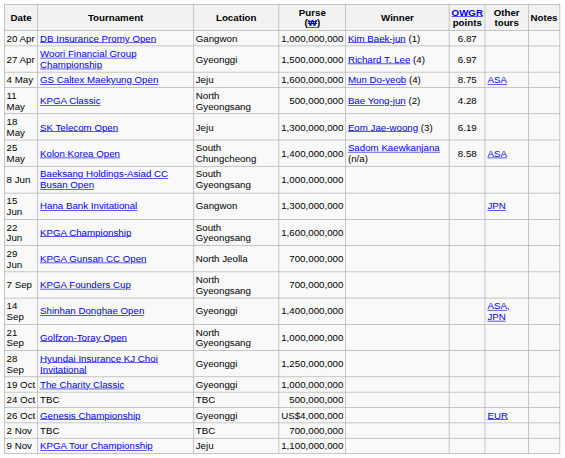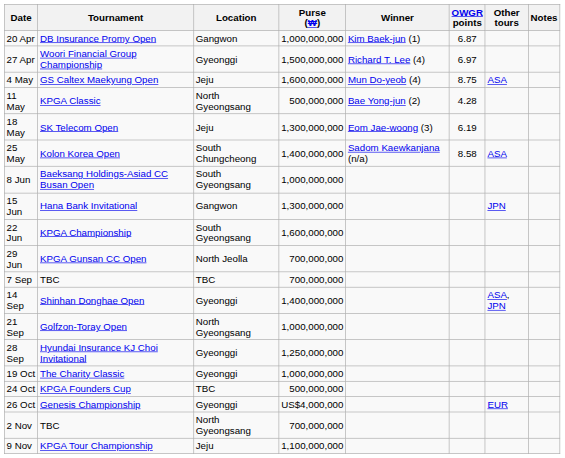 <table class="wikitable" style="font-size:95%;">
 <tr>
 <th>Date</th>
 <th>Tournament</th>
 <th>Location</th>
 <th>Purse<br>(<a href='#'>₩</a>)</th>
 <th>Winner</th>
 <th><a href='#'>OWGR</a><br>points</th>
 <th>Other<br>tours</th>
 <th>Notes</th>
 </tr>
 <tr>
 <td>20 Apr</td>
 <td><a href='#'>DB Insurance Promy Open</a></td>
 <td>Gangwon</td>
 <td align=right>1,000,000,000</td>
 <td> <a href='#'>Kim Baek-jun</a> (1)</td>
 <td align=center>6.87</td>
 <td></td>
 <td></td>
 </tr>
 <tr>
 <td>27 Apr</td>
 <td><a href='#'>Woori Financial Group Championship</a></td>
 <td>Gyeonggi</td>
 <td align=right>1,500,000,000</td>
 <td> <a href='#'>Richard T. Lee</a> (4)</td>
 <td align=center>6.97</td>
 <td></td>
 <td></td>
 </tr>
 <tr>
 <td>4 May</td>
 <td><a href='#'>GS Caltex Maekyung Open</a></td>
 <td>Jeju</td>
 <td align=right>1,600,000,000</td>
 <td> <a href='#'>Mun Do-yeob</a> (4)</td>
 <td align=center>8.75</td>
 <td><a href='#'>ASA</a></td>
 <td></td>
 </tr>
 <tr>
 <td>11 May</td>
 <td><a href='#'>KPGA Classic</a></td>
 <td>North Gyeongsang</td>
 <td align=right>500,000,000</td>
 <td> <a href='#'>Bae Yong-jun</a> (2)</td>
 <td align=center>4.28</td>
 <td></td>
 <td></td>
 </tr>
 <tr>
 <td>18 May</td>
 <td><a href='#'>SK Telecom Open</a></td>
 <td>Jeju</td>
 <td align=right>1,300,000,000</td>
 <td> <a href='#'>Eom Jae-woong</a> (3)</td>
 <td align=center>6.19</td>
 <td></td>
 <td></td>
 </tr>
 <tr>
 <td>25 May</td>
 <td><a href='#'>Kolon Korea Open</a></td>
 <td>South Chungcheong</td>
 <td align=right>1,400,000,000</td>
 <td> <a href='#'>Sadom Kaewkanjana</a> (n/a)</td>
 <td align=center>8.58</td>
 <td><a href='#'>ASA</a></td>
 <td></td>
 </tr>
 <tr>
 <td>8 Jun</td>
 <td><a href='#'>Baeksang Holdings-Asiad CC Busan Open</a></td>
 <td>South Gyeongsang</td>
 <td align=right>1,000,000,000</td>
 <td></td>
 <td align=center></td>
 <td></td>
 <td></td>
 </tr>
 <tr>
 <td>15 Jun</td>
 <td><a href='#'>Hana Bank Invitational</a></td>
 <td>Gangwon</td>
 <td align=right>1,300,000,000</td>
 <td></td>
 <td align=center></td>
 <td><a href='#'>JPN</a></td>
 <td></td>
 </tr>
 <tr>
 <td>22 Jun</td>
 <td><a href='#'>KPGA Championship</a></td>
 <td>South Gyeongsang</td>
 <td align=right>1,600,000,000</td>
 <td></td>
 <td align=center></td>
 <td></td>
 <td></td>
 </tr>
 <tr>
 <td>29 Jun</td>
 <td><a href='#'>KPGA Gunsan CC Open</a></td>
 <td>North Jeolla</td>
 <td align=right>700,000,000</td>
 <td></td>
 <td align=center></td>
 <td></td>
 <td></td>
 </tr>
 <tr>
 <td>7 Sep</td>
-<td><a href='#'>KPGA Founders Cup</a></td>
-<td>North Gyeongsang</td>
+<td>TBC</td>
+<td>TBC</td>
 <td align=right>700,000,000</td>
 <td></td>
 <td align=center></td>
 <td></td>
 <td></td>
 </tr>
 <tr>
 <td>14 Sep</td>
 <td><a href='#'>Shinhan Donghae Open</a></td>
 <td>Gyeonggi</td>
 <td align=right>1,400,000,000</td>
 <td></td>
 <td align=center></td>
 <td><a href='#'>ASA</a>, <a href='#'>JPN</a></td>
 <td></td>
 </tr>
 <tr>
 <td>21 Sep</td>
 <td><a href='#'>Golfzon-Toray Open</a></td>
 <td>North Gyeongsang</td>
 <td align=right>1,000,000,000</td>
 <td></td>
 <td align=center></td>
 <td></td>
 <td></td>
 </tr>
 <tr>
 <td>28 Sep</td>
 <td><a href='#'>Hyundai Insurance KJ Choi Invitational</a></td>
 <td>Gyeonggi</td>
 <td align=right>1,250,000,000</td>
 <td></td>
 <td align=center></td>
 <td></td>
 <td></td>
 </tr>
 <tr>
 <td>19 Oct</td>
 <td><a href='#'>The Charity Classic</a></td>
 <td>Gyeonggi</td>
 <td align=right>1,000,000,000</td>
 <td></td>
 <td align=center></td>
 <td></td>
 <td></td>
 </tr>
 <tr>
 <td>24 Oct</td>
-<td>TBC</td>
+<td><a href='#'>KPGA Founders Cup</a></td>
 <td>TBC</td>
 <td align=right>500,000,000</td>
 <td></td>
 <td align=center></td>
 <td></td>
 <td></td>
 </tr>
 <tr>
 <td>26 Oct</td>
 <td><a href='#'>Genesis Championship</a></td>
 <td>Gyeonggi</td>
 <td align=right>US$4,000,000</td>
 <td></td>
 <td align=center></td>
 <td><a href='#'>EUR</a></td>
 <td></td>
 </tr>
 <tr>
 <td>2 Nov</td>
 <td>TBC</td>
-<td>TBC</td>
+<td>North Gyeongsang</td>
 <td align=right>700,000,000</td>
 <td></td>
 <td align=center></td>
 <td></td>
 <td></td>
 </tr>
 <tr>
 <td>9 Nov</td>
 <td><a href='#'>KPGA Tour Championship</a></td>
 <td>Jeju</td>
 <td align=right>1,100,000,000</td>
 <td></td>
 <td align=center></td>
 <td></td>
 <td></td>
 </tr>
 </table>
